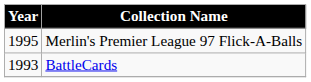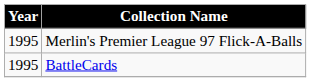 <table class="wikitable">
 <tr>
 <th style="background:#000000; color:#FFFFFF;">Year</th>
 <th style="background:#000000; color:#FFFFFF;">Collection Name</th>
 </tr>
 <tr>
 <td>1995</td>
 <td>Merlin's Premier League 97 Flick-A-Balls</td>
 </tr>
 <tr>
-<td>1993</td>
+<td>1995</td>
 <td><a href='#'>BattleCards</a></td>
 </tr>
 <tr>
 </tr>
 </table>
